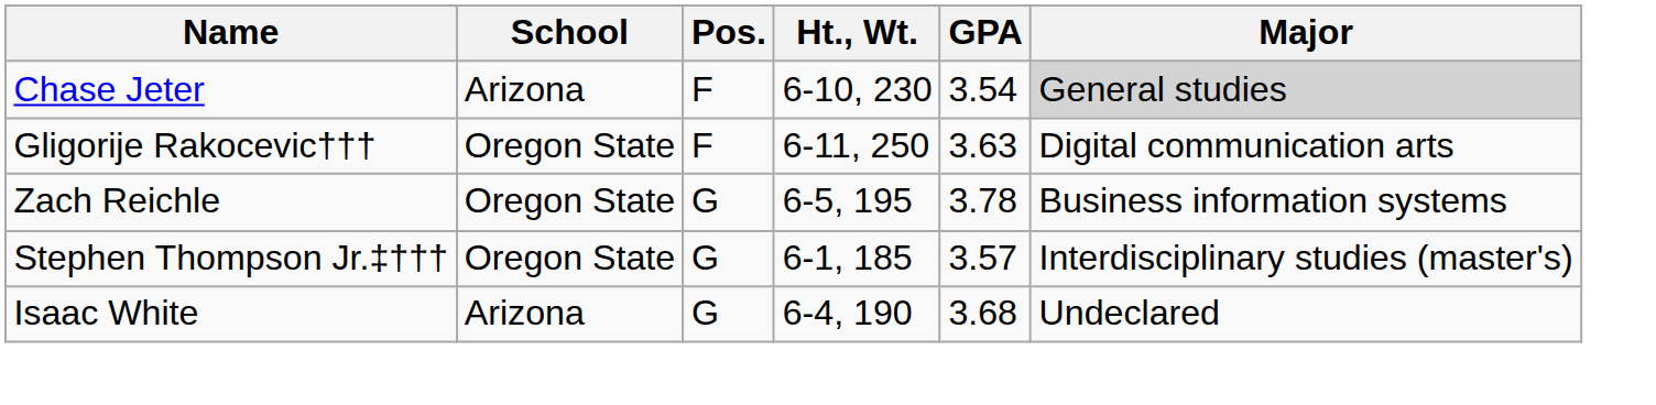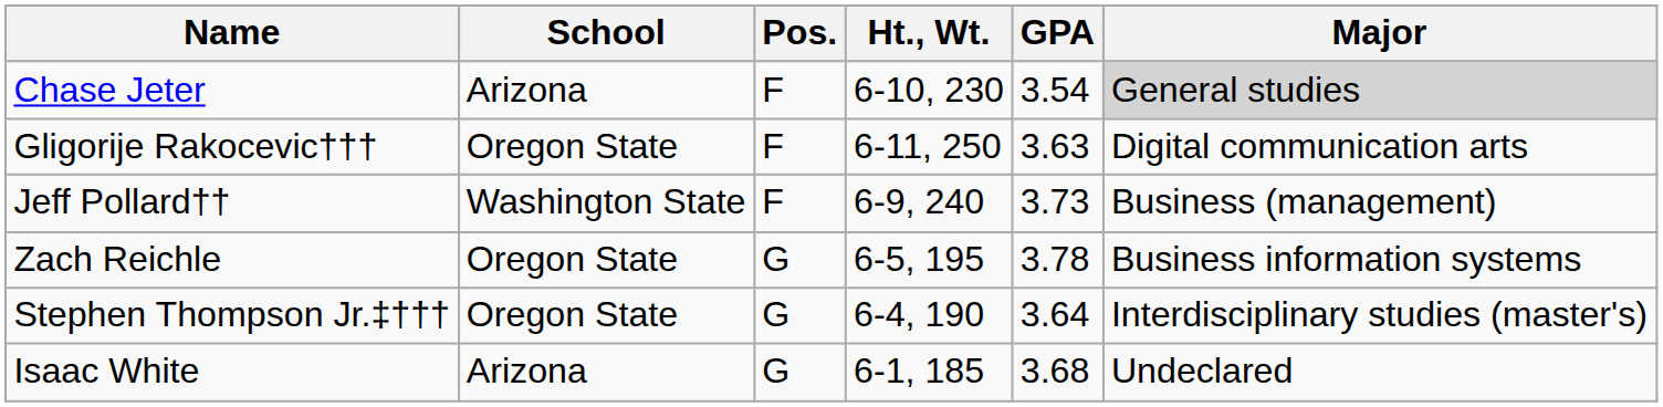 <table class="wikitable">
 <tr>
 <th>Name</th>
 <th>School</th>
 <th>Pos.</th>
 <th>Ht., Wt.</th>
 <th>GPA</th>
 <th>Major</th>
 </tr>
 <tr>
 <td><a href='#'>Chase Jeter</a></td>
 <td>Arizona</td>
 <td>F</td>
 <td>6-10, 230</td>
 <td>3.54</td>
 <td style="background: lightgrey;">General studies</td>
 </tr>
 <tr>
 <td>Gligorije Rakocevic†††</td>
 <td>Oregon State</td>
 <td>F</td>
 <td>6-11, 250</td>
 <td>3.63</td>
 <td>Digital communication arts</td>
 </tr>
 <tr>
+<td>Jeff Pollard††</td>
+<td>Washington State</td>
+<td>F</td>
+<td>6-9, 240</td>
+<td>3.73</td>
+<td>Business (management)</td>
+</tr>
+<tr>
 <td>Zach Reichle</td>
 <td>Oregon State</td>
 <td>G</td>
 <td>6-5, 195</td>
 <td>3.78</td>
 <td>Business information systems</td>
 </tr>
 <tr>
 <td>Stephen Thompson Jr.‡†††</td>
 <td>Oregon State</td>
 <td>G</td>
-<td>6-1, 185</td>
-<td>3.57</td>
+<td>6-4, 190</td>
+<td>3.64</td>
 <td>Interdisciplinary studies (master's)</td>
 </tr>
 <tr>
 <td>Isaac White</td>
 <td>Arizona</td>
 <td>G</td>
-<td>6-4, 190</td>
+<td>6-1, 185</td>
 <td>3.68</td>
 <td>Undeclared</td>
 </tr>
 </table>
